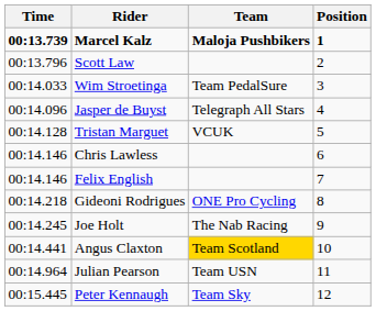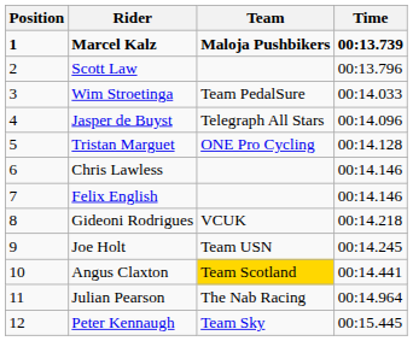 <table class="wikitable">
 <tr>
-<th>Time</th>
+<th>Position</th>
 <th>Rider</th>
 <th>Team</th>
-<th>Position</th>
+<th>Time</th>
 </tr>
 <tr>
-<td><strong>00:13.739</strong></td>
+<td><strong>1</strong></td>
 <td><strong>Marcel Kalz</strong></td>
 <td><strong>Maloja Pushbikers</strong></td>
-<td><strong>1</strong></td>
+<td><strong>00:13.739</strong></td>
 </tr>
 <tr>
-<td>00:13.796</td>
+<td>2</td>
 <td><a href='#'>Scott Law</a></td>
 <td></td>
-<td>2</td>
+<td>00:13.796</td>
 </tr>
 <tr>
-<td>00:14.033</td>
+<td>3</td>
 <td><a href='#'>Wim Stroetinga</a></td>
 <td>Team PedalSure</td>
-<td>3</td>
+<td>00:14.033</td>
 </tr>
 <tr>
-<td>00:14.096</td>
+<td>4</td>
 <td><a href='#'>Jasper de Buyst</a></td>
 <td>Telegraph All Stars</td>
-<td>4</td>
+<td>00:14.096</td>
 </tr>
 <tr>
+<td>5</td>
+<td><a href='#'>Tristan Marguet</a></td>
+<td><a href='#'>ONE Pro Cycling</a></td>
 <td>00:14.128</td>
-<td><a href='#'>Tristan Marguet</a></td>
-<td>VCUK</td>
-<td>5</td>
 </tr>
 <tr>
-<td>00:14.146</td>
+<td>6</td>
 <td>Chris Lawless</td>
 <td></td>
-<td>6</td>
+<td>00:14.146</td>
 </tr>
 <tr>
-<td>00:14.146</td>
+<td>7</td>
 <td><a href='#'>Felix English</a></td>
 <td></td>
-<td>7</td>
+<td>00:14.146</td>
 </tr>
 <tr>
+<td>8</td>
+<td>Gideoni Rodrigues</td>
+<td>VCUK</td>
 <td>00:14.218</td>
-<td>Gideoni Rodrigues</td>
-<td><a href='#'>ONE Pro Cycling</a></td>
-<td>8</td>
 </tr>
 <tr>
+<td>9</td>
+<td>Joe Holt</td>
+<td>Team USN</td>
 <td>00:14.245</td>
-<td>Joe Holt</td>
-<td>The Nab Racing</td>
-<td>9</td>
 </tr>
 <tr>
-<td>00:14.441</td>
+<td>10</td>
 <td>Angus Claxton</td>
 <td style="background: gold;">Team Scotland</td>
-<td>10</td>
+<td>00:14.441</td>
 </tr>
 <tr>
+<td>11</td>
+<td>Julian Pearson</td>
+<td>The Nab Racing</td>
 <td>00:14.964</td>
-<td>Julian Pearson</td>
-<td>Team USN</td>
-<td>11</td>
 </tr>
 <tr>
-<td>00:15.445</td>
+<td>12</td>
 <td><a href='#'>Peter Kennaugh</a></td>
 <td><a href='#'>Team Sky</a></td>
-<td>12</td>
+<td>00:15.445</td>
 </tr>
 </table>
